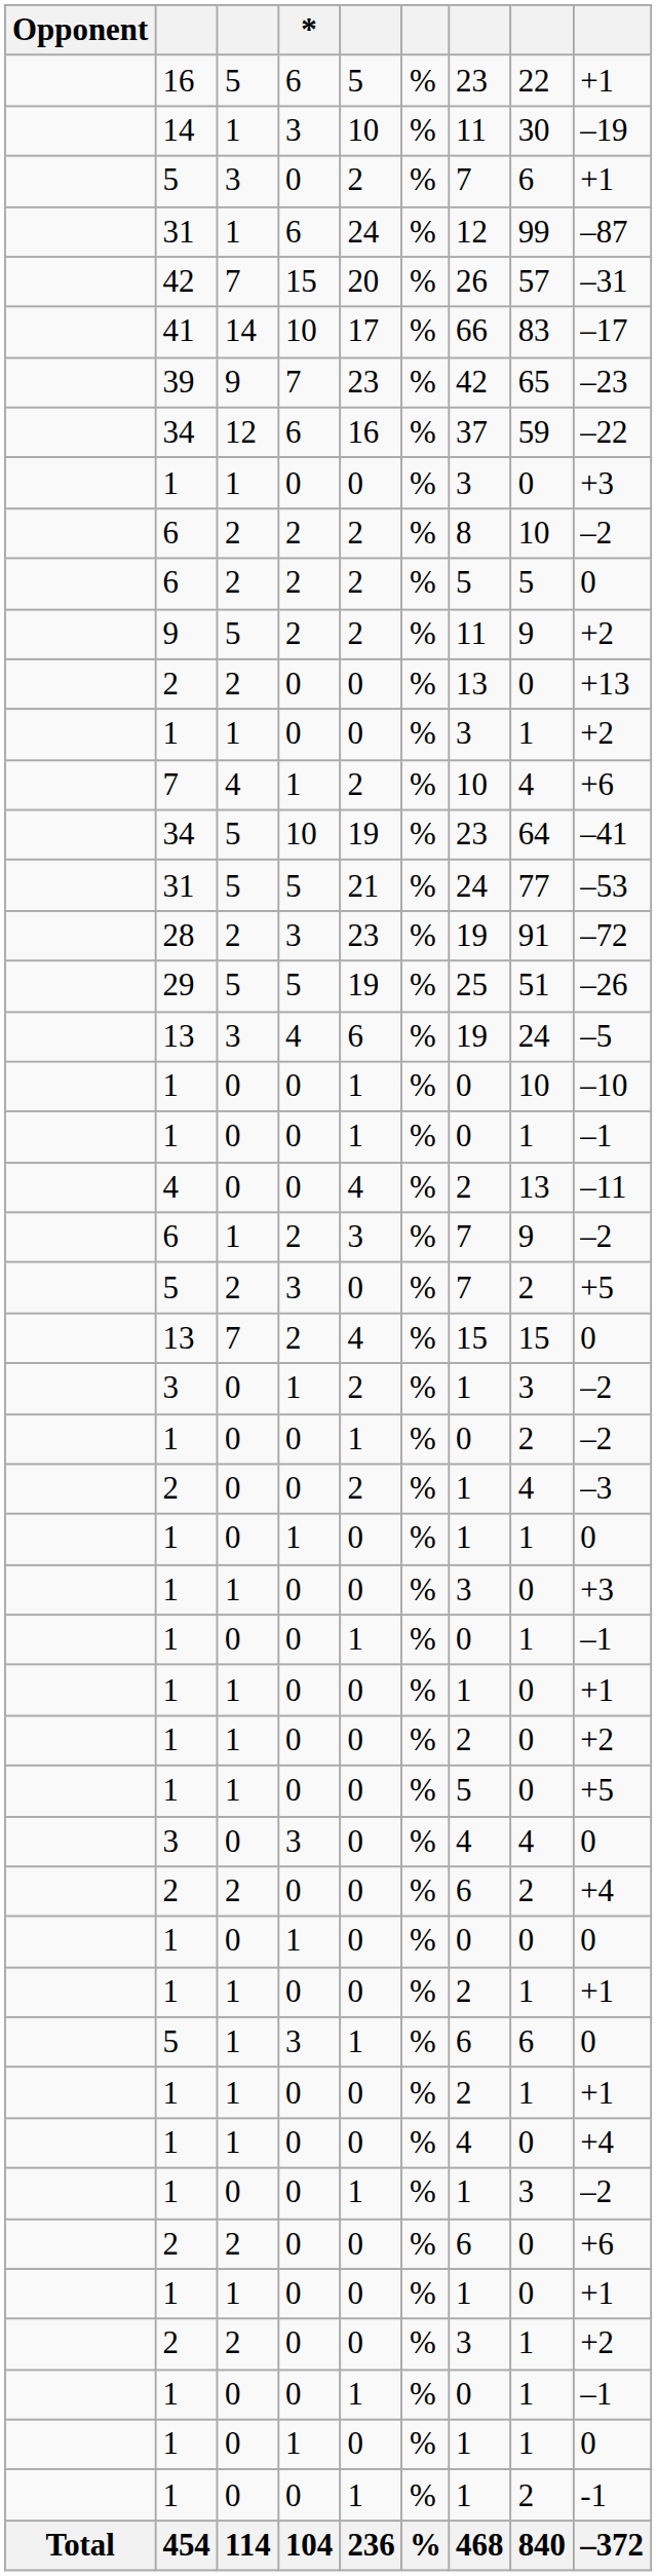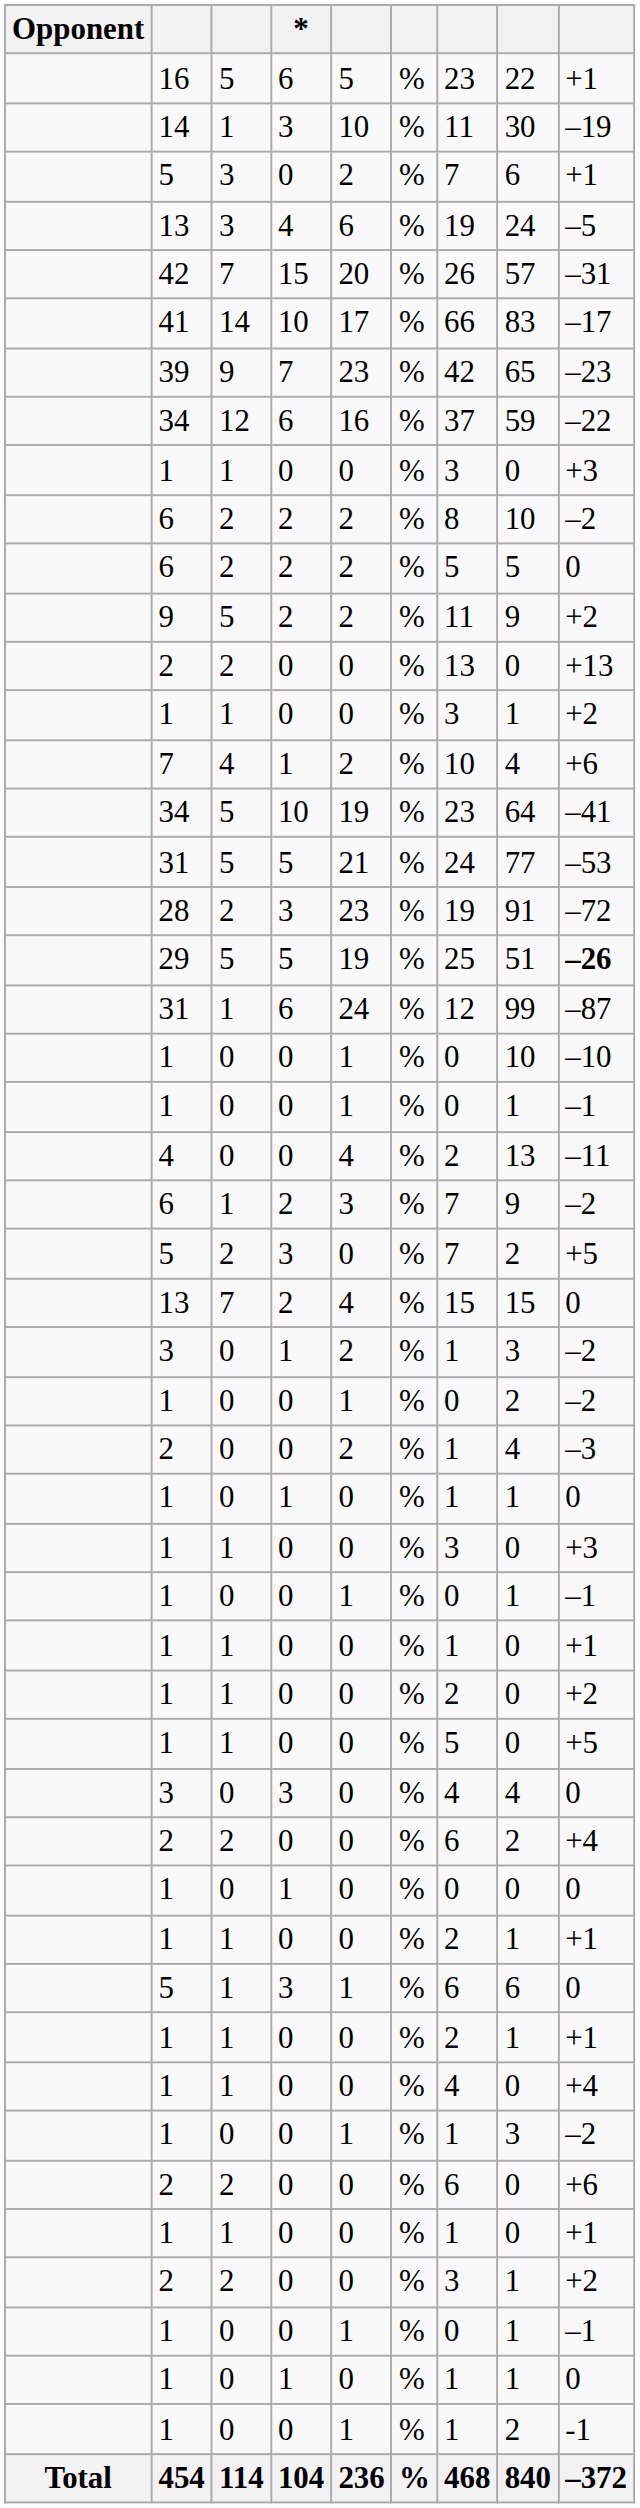 <table class="wikitable sortable" style="text-align: left;">
 <tr>
 <th width="1">Opponent</th>
 <th></th>
 <th></th>
 <th>*</th>
 <th></th>
 <th></th>
 <th></th>
 <th></th>
 <th></th>
 </tr>
 <tr>
 <td></td>
 <td>16</td>
 <td>5</td>
 <td>6</td>
 <td>5</td>
 <td>%</td>
 <td>23</td>
 <td>22</td>
 <td>+1</td>
 </tr>
 <tr>
 <td></td>
 <td>14</td>
 <td>1</td>
 <td>3</td>
 <td>10</td>
 <td>%</td>
 <td>11</td>
 <td>30</td>
 <td>–19</td>
 </tr>
 <tr>
 <td></td>
 <td>5</td>
 <td>3</td>
 <td>0</td>
 <td>2</td>
 <td>%</td>
 <td>7</td>
 <td>6</td>
 <td>+1</td>
 </tr>
 <tr>
 <td></td>
-<td>31</td>
-<td>1</td>
+<td>13</td>
+<td>3</td>
+<td>4</td>
 <td>6</td>
+<td>%</td>
+<td>19</td>
 <td>24</td>
-<td>%</td>
-<td>12</td>
-<td>99</td>
-<td>–87</td>
+<td>–5</td>
 </tr>
 <tr>
 <td></td>
 <td>42</td>
 <td>7</td>
 <td>15</td>
 <td>20</td>
 <td>%</td>
 <td>26</td>
 <td>57</td>
 <td>–31</td>
 </tr>
 <tr>
 <td></td>
 <td>41</td>
 <td>14</td>
 <td>10</td>
 <td>17</td>
 <td>%</td>
 <td>66</td>
 <td>83</td>
 <td>–17</td>
 </tr>
 <tr>
 <td></td>
 <td>39</td>
 <td>9</td>
 <td>7</td>
 <td>23</td>
 <td>%</td>
 <td>42</td>
 <td>65</td>
 <td>–23</td>
 </tr>
 <tr>
 <td></td>
 <td>34</td>
 <td>12</td>
 <td>6</td>
 <td>16</td>
 <td>%</td>
 <td>37</td>
 <td>59</td>
 <td>–22</td>
 </tr>
 <tr>
 <td></td>
 <td>1</td>
 <td>1</td>
 <td>0</td>
 <td>0</td>
 <td>%</td>
 <td>3</td>
 <td>0</td>
 <td>+3</td>
 </tr>
 <tr>
 <td></td>
 <td>6</td>
 <td>2</td>
 <td>2</td>
 <td>2</td>
 <td>%</td>
 <td>8</td>
 <td>10</td>
 <td>–2</td>
 </tr>
 <tr>
 <td></td>
 <td>6</td>
 <td>2</td>
 <td>2</td>
 <td>2</td>
 <td>%</td>
 <td>5</td>
 <td>5</td>
 <td>0</td>
 </tr>
 <tr>
 <td></td>
 <td>9</td>
 <td>5</td>
 <td>2</td>
 <td>2</td>
 <td>%</td>
 <td>11</td>
 <td>9</td>
 <td>+2</td>
 </tr>
 <tr>
 <td></td>
 <td>2</td>
 <td>2</td>
 <td>0</td>
 <td>0</td>
 <td>%</td>
 <td>13</td>
 <td>0</td>
 <td>+13</td>
 </tr>
 <tr>
 <td></td>
 <td>1</td>
 <td>1</td>
 <td>0</td>
 <td>0</td>
 <td>%</td>
 <td>3</td>
 <td>1</td>
 <td>+2</td>
 </tr>
 <tr>
 <td></td>
 <td>7</td>
 <td>4</td>
 <td>1</td>
 <td>2</td>
 <td>%</td>
 <td>10</td>
 <td>4</td>
 <td>+6</td>
 </tr>
 <tr>
 <td></td>
 <td>34</td>
 <td>5</td>
 <td>10</td>
 <td>19</td>
 <td>%</td>
 <td>23</td>
 <td>64</td>
 <td>–41</td>
 </tr>
 <tr>
 <td></td>
 <td>31</td>
 <td>5</td>
 <td>5</td>
 <td>21</td>
 <td>%</td>
 <td>24</td>
 <td>77</td>
 <td>–53</td>
 </tr>
 <tr>
 <td></td>
 <td>28</td>
 <td>2</td>
 <td>3</td>
 <td>23</td>
 <td>%</td>
 <td>19</td>
 <td>91</td>
 <td>–72</td>
 </tr>
 <tr>
 <td></td>
 <td>29</td>
 <td>5</td>
 <td>5</td>
 <td>19</td>
 <td>%</td>
 <td>25</td>
 <td>51</td>
-<td>–26</td>
+<td><strong>–26</strong></td>
 </tr>
 <tr>
 <td></td>
-<td>13</td>
-<td>3</td>
-<td>4</td>
+<td>31</td>
+<td>1</td>
 <td>6</td>
+<td>24</td>
 <td>%</td>
-<td>19</td>
-<td>24</td>
-<td>–5</td>
+<td>12</td>
+<td>99</td>
+<td>–87</td>
 </tr>
 <tr>
 <td></td>
 <td>1</td>
 <td>0</td>
 <td>0</td>
 <td>1</td>
 <td>%</td>
 <td>0</td>
 <td>10</td>
 <td>–10</td>
 </tr>
 <tr>
 <td></td>
 <td>1</td>
 <td>0</td>
 <td>0</td>
 <td>1</td>
 <td>%</td>
 <td>0</td>
 <td>1</td>
 <td>–1</td>
 </tr>
 <tr>
 <td></td>
 <td>4</td>
 <td>0</td>
 <td>0</td>
 <td>4</td>
 <td>%</td>
 <td>2</td>
 <td>13</td>
 <td>–11</td>
 </tr>
 <tr>
 <td></td>
 <td>6</td>
 <td>1</td>
 <td>2</td>
 <td>3</td>
 <td>%</td>
 <td>7</td>
 <td>9</td>
 <td>–2</td>
 </tr>
 <tr>
 <td></td>
 <td>5</td>
 <td>2</td>
 <td>3</td>
 <td>0</td>
 <td>%</td>
 <td>7</td>
 <td>2</td>
 <td>+5</td>
 </tr>
 <tr>
 <td></td>
 <td>13</td>
 <td>7</td>
 <td>2</td>
 <td>4</td>
 <td>%</td>
 <td>15</td>
 <td>15</td>
 <td>0</td>
 </tr>
 <tr>
 <td></td>
 <td>3</td>
 <td>0</td>
 <td>1</td>
 <td>2</td>
 <td>%</td>
 <td>1</td>
 <td>3</td>
 <td>–2</td>
 </tr>
 <tr>
 <td></td>
 <td>1</td>
 <td>0</td>
 <td>0</td>
 <td>1</td>
 <td>%</td>
 <td>0</td>
 <td>2</td>
 <td>–2</td>
 </tr>
 <tr>
 <td></td>
 <td>2</td>
 <td>0</td>
 <td>0</td>
 <td>2</td>
 <td>%</td>
 <td>1</td>
 <td>4</td>
 <td>–3</td>
 </tr>
 <tr>
 <td></td>
 <td>1</td>
 <td>0</td>
 <td>1</td>
 <td>0</td>
 <td>%</td>
 <td>1</td>
 <td>1</td>
 <td>0</td>
 </tr>
 <tr>
 <td></td>
 <td>1</td>
 <td>1</td>
 <td>0</td>
 <td>0</td>
 <td>%</td>
 <td>3</td>
 <td>0</td>
 <td>+3</td>
 </tr>
 <tr>
 <td></td>
 <td>1</td>
 <td>0</td>
 <td>0</td>
 <td>1</td>
 <td>%</td>
 <td>0</td>
 <td>1</td>
 <td>–1</td>
 </tr>
 <tr>
 <td></td>
 <td>1</td>
 <td>1</td>
 <td>0</td>
 <td>0</td>
 <td>%</td>
 <td>1</td>
 <td>0</td>
 <td>+1</td>
 </tr>
 <tr>
 <td></td>
 <td>1</td>
 <td>1</td>
 <td>0</td>
 <td>0</td>
 <td>%</td>
 <td>2</td>
 <td>0</td>
 <td>+2</td>
 </tr>
 <tr>
 <td></td>
 <td>1</td>
 <td>1</td>
 <td>0</td>
 <td>0</td>
 <td>%</td>
 <td>5</td>
 <td>0</td>
 <td>+5</td>
 </tr>
 <tr>
 <td></td>
 <td>3</td>
 <td>0</td>
 <td>3</td>
 <td>0</td>
 <td>%</td>
 <td>4</td>
 <td>4</td>
 <td>0</td>
 </tr>
 <tr>
 <td></td>
 <td>2</td>
 <td>2</td>
 <td>0</td>
 <td>0</td>
 <td>%</td>
 <td>6</td>
 <td>2</td>
 <td>+4</td>
 </tr>
 <tr>
 <td></td>
 <td>1</td>
 <td>0</td>
 <td>1</td>
 <td>0</td>
 <td>%</td>
 <td>0</td>
 <td>0</td>
 <td>0</td>
 </tr>
 <tr>
 <td></td>
 <td>1</td>
 <td>1</td>
 <td>0</td>
 <td>0</td>
 <td>%</td>
 <td>2</td>
 <td>1</td>
 <td>+1</td>
 </tr>
 <tr>
 <td></td>
 <td>5</td>
 <td>1</td>
 <td>3</td>
 <td>1</td>
 <td>%</td>
 <td>6</td>
 <td>6</td>
 <td>0</td>
 </tr>
 <tr>
 <td></td>
 <td>1</td>
 <td>1</td>
 <td>0</td>
 <td>0</td>
 <td>%</td>
 <td>2</td>
 <td>1</td>
 <td>+1</td>
 </tr>
 <tr>
 <td></td>
 <td>1</td>
 <td>1</td>
 <td>0</td>
 <td>0</td>
 <td>%</td>
 <td>4</td>
 <td>0</td>
 <td>+4</td>
 </tr>
 <tr>
 <td></td>
 <td>1</td>
 <td>0</td>
 <td>0</td>
 <td>1</td>
 <td>%</td>
 <td>1</td>
 <td>3</td>
 <td>–2</td>
 </tr>
 <tr>
 <td></td>
 <td>2</td>
 <td>2</td>
 <td>0</td>
 <td>0</td>
 <td>%</td>
 <td>6</td>
 <td>0</td>
 <td>+6</td>
 </tr>
 <tr>
 <td></td>
 <td>1</td>
 <td>1</td>
 <td>0</td>
 <td>0</td>
 <td>%</td>
 <td>1</td>
 <td>0</td>
 <td>+1</td>
 </tr>
 <tr>
 <td></td>
 <td>2</td>
 <td>2</td>
 <td>0</td>
 <td>0</td>
 <td>%</td>
 <td>3</td>
 <td>1</td>
 <td>+2</td>
 </tr>
 <tr>
 <td></td>
 <td>1</td>
 <td>0</td>
 <td>0</td>
 <td>1</td>
 <td>%</td>
 <td>0</td>
 <td>1</td>
 <td>–1</td>
 </tr>
 <tr>
 <td></td>
 <td>1</td>
 <td>0</td>
 <td>1</td>
 <td>0</td>
 <td>%</td>
 <td>1</td>
 <td>1</td>
 <td>0</td>
 </tr>
 <tr>
 <td></td>
 <td>1</td>
 <td>0</td>
 <td>0</td>
 <td>1</td>
 <td>%</td>
 <td>1</td>
 <td>2</td>
 <td>-1</td>
 </tr>
 <tr>
 <th>Total</th>
 <th>454</th>
 <th>114</th>
 <th>104</th>
 <th>236</th>
 <th>%</th>
 <th>468</th>
 <th>840</th>
 <th>–372</th>
 </tr>
 </table>
